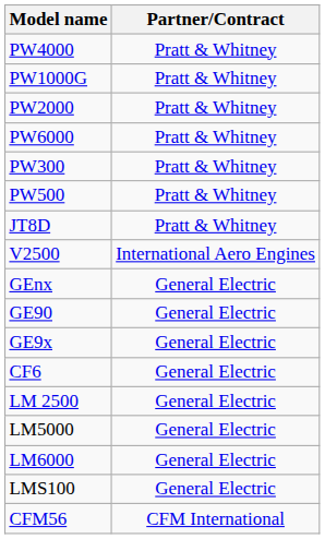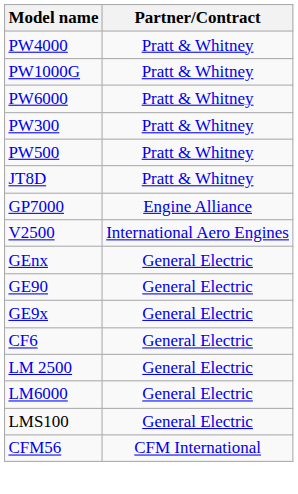 <table class="wikitable sortable">
 <tr>
 <th>Model name</th>
 <th>Partner/Contract</th>
 </tr>
 <tr>
 <td align=left><a href='#'>PW4000</a></td>
 <td align=center><a href='#'>Pratt & Whitney</a></td>
 </tr>
 <tr>
 <td align=left><a href='#'>PW1000G</a></td>
-<td align=center><a href='#'>Pratt & Whitney</a></td>
-</tr>
-<tr>
-<td align=left><a href='#'>PW2000</a></td>
 <td align=center><a href='#'>Pratt & Whitney</a></td>
 </tr>
 <tr>
 <td align=left><a href='#'>PW6000</a></td>
 <td align=center><a href='#'>Pratt & Whitney</a></td>
 </tr>
 <tr>
 <td align=left><a href='#'>PW300</a></td>
 <td align=center><a href='#'>Pratt & Whitney</a></td>
 </tr>
 <tr>
 <td align=left><a href='#'>PW500</a></td>
 <td align=center><a href='#'>Pratt & Whitney</a></td>
 </tr>
 <tr>
 <td align=left><a href='#'>JT8D</a></td>
 <td align=center><a href='#'>Pratt & Whitney</a></td>
+</tr>
+<tr>
+<td align=left><a href='#'>GP7000</a></td>
+<td align=center><a href='#'>Engine Alliance</a></td>
 </tr>
 <tr>
 <td align=left><a href='#'>V2500</a></td>
 <td align=center><a href='#'>International Aero Engines</a></td>
 </tr>
 <tr>
 <td align=left><a href='#'>GEnx</a></td>
 <td align=center><a href='#'>General Electric</a></td>
 </tr>
 <tr>
 <td align=left><a href='#'>GE90</a></td>
 <td align=center><a href='#'>General Electric</a></td>
 </tr>
 <tr>
 <td align=left><a href='#'>GE9x</a></td>
 <td align=center><a href='#'>General Electric</a></td>
 </tr>
 <tr>
 <td align=left><a href='#'>CF6</a></td>
 <td align=center><a href='#'>General Electric</a></td>
 </tr>
 <tr>
 <td align=left><a href='#'>LM 2500</a></td>
 <td align=center><a href='#'>General Electric</a></td>
 </tr>
 <tr>
-<td align=left>LM5000</td>
-<td align=center><a href='#'>General Electric</a></td>
-</tr>
-<tr>
 <td align=left><a href='#'>LM6000</a></td>
 <td align=center><a href='#'>General Electric</a></td>
 </tr>
 <tr>
 <td align=left>LMS100</td>
 <td align=center><a href='#'>General Electric</a></td>
 </tr>
 <tr>
 <td align=left><a href='#'>CFM56</a></td>
 <td align=center><a href='#'>CFM International</a></td>
 </tr>
 </table>
